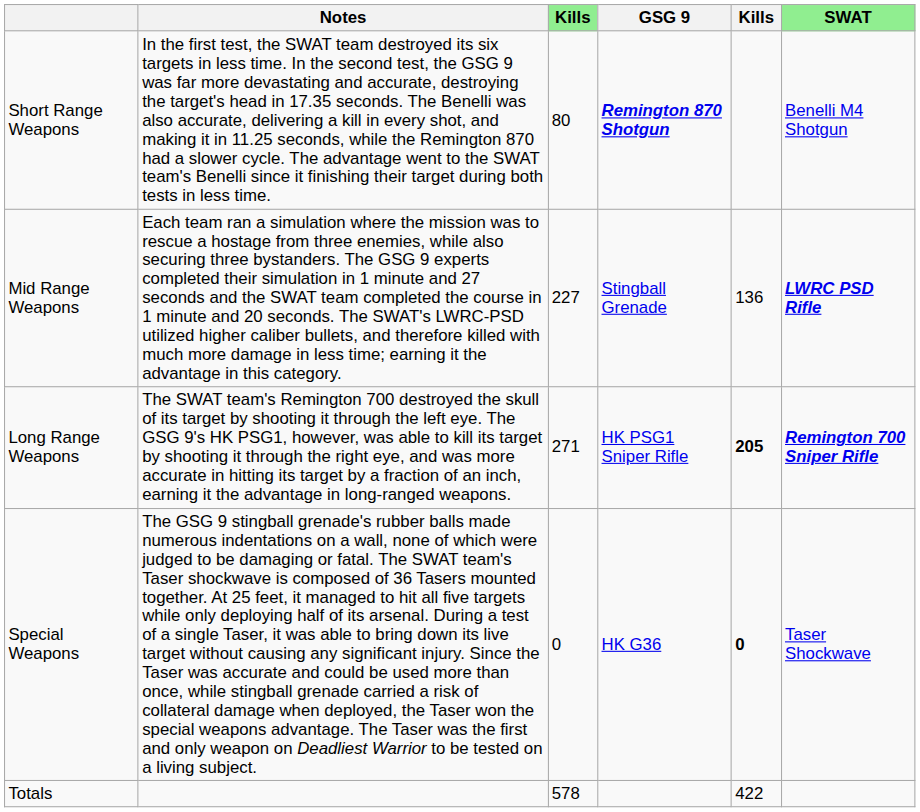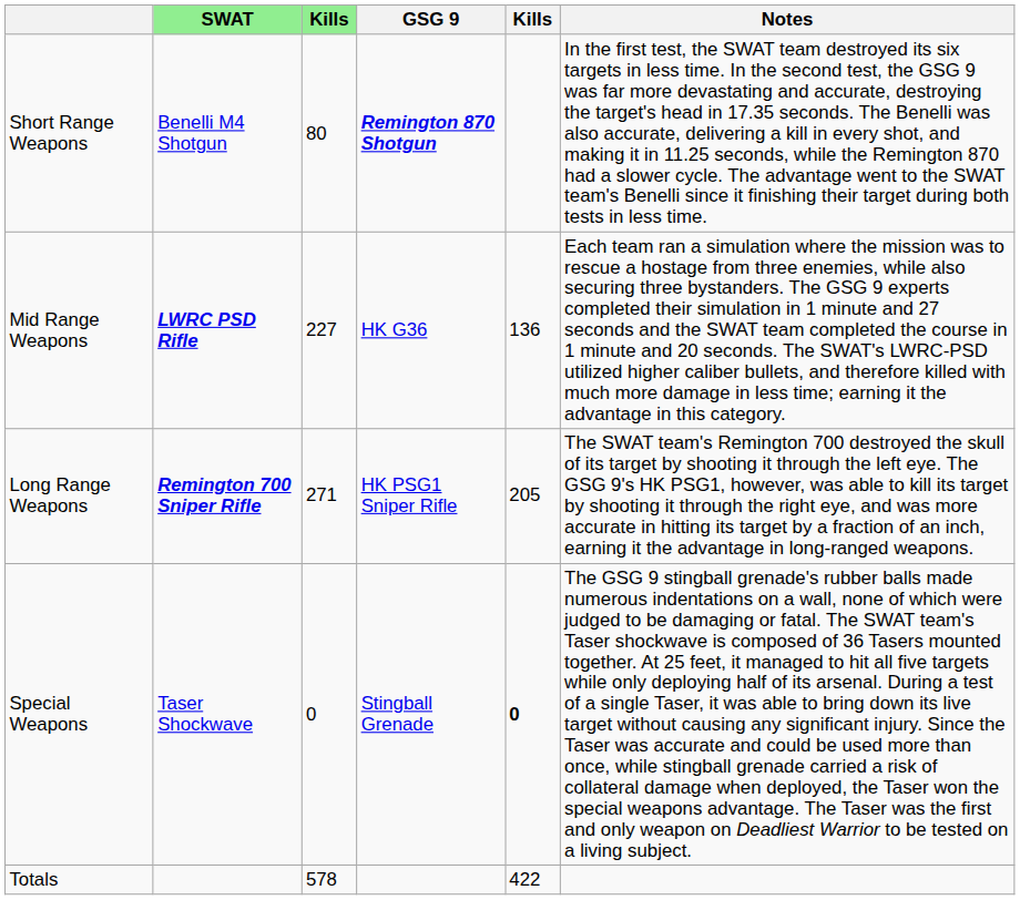 <table class="wikitable unsortable">
 <tr>
 <th width="120"></th>
-<th>Notes</th>
+<th width="120" style="background:lightgreen">SWAT</th>
 <th width="40" style="background:lightgreen">Kills</th>
 <th width="120">GSG 9</th>
 <th width="40">Kills</th>
-<th width="120" style="background:lightgreen">SWAT</th>
+<th>Notes</th>
 </tr>
 <tr>
 <td>Short Range Weapons</td>
-<td>In the first test, the SWAT team destroyed its six targets in less time. In the second test, the GSG 9 was far more devastating and accurate, destroying the target's head in 17.35 seconds. The Benelli was also accurate, delivering a kill in every shot, and making it in 11.25 seconds, while the Remington 870 had a slower cycle. The advantage went to the SWAT team's Benelli since it finishing their target during both tests in less time.</td>
+<td><a href='#'>Benelli M4 Shotgun</a></td>
 <td>80</td>
 <td><strong><em><a href='#'>Remington 870 Shotgun</a></em></strong></td>
 <td></td>
-<td><a href='#'>Benelli M4 Shotgun</a></td>
+<td>In the first test, the SWAT team destroyed its six targets in less time. In the second test, the GSG 9 was far more devastating and accurate, destroying the target's head in 17.35 seconds. The Benelli was also accurate, delivering a kill in every shot, and making it in 11.25 seconds, while the Remington 870 had a slower cycle. The advantage went to the SWAT team's Benelli since it finishing their target during both tests in less time.</td>
 </tr>
 <tr>
 <td>Mid Range Weapons</td>
+<td><strong><em><a href='#'>LWRC PSD Rifle</a></em></strong></td>
+<td>227</td>
+<td><a href='#'>HK G36</a></td>
+<td>136</td>
 <td>Each team ran a simulation where the mission was to rescue a hostage from three enemies, while also securing three bystanders. The GSG 9 experts completed their simulation in 1 minute and 27 seconds and the SWAT team completed the course in 1 minute and 20 seconds. The SWAT's LWRC-PSD utilized higher caliber bullets, and therefore killed with much more damage in less time; earning it the advantage in this category.</td>
-<td>227</td>
-<td><a href='#'>Stingball Grenade</a></td>
-<td>136</td>
-<td><strong><em><a href='#'>LWRC PSD Rifle</a></em></strong></td>
 </tr>
 <tr>
 <td>Long Range Weapons</td>
-<td>The SWAT team's Remington 700 destroyed the skull of its target by shooting it through the left eye. The GSG 9's HK PSG1, however, was able to kill its target by shooting it through the right eye, and was more accurate in hitting its target by a fraction of an inch, earning it the advantage in long-ranged weapons.</td>
+<td><strong><em><a href='#'>Remington 700 Sniper Rifle</a></em></strong></td>
 <td>271</td>
 <td><a href='#'>HK PSG1 Sniper Rifle</a></td>
-<td><strong>205</strong></td>
-<td><strong><em><a href='#'>Remington 700 Sniper Rifle</a></em></strong></td>
+<td>205</td>
+<td>The SWAT team's Remington 700 destroyed the skull of its target by shooting it through the left eye. The GSG 9's HK PSG1, however, was able to kill its target by shooting it through the right eye, and was more accurate in hitting its target by a fraction of an inch, earning it the advantage in long-ranged weapons.</td>
 </tr>
 <tr>
 <td>Special Weapons</td>
+<td><a href='#'>Taser Shockwave</a></td>
+<td>0</td>
+<td><a href='#'>Stingball Grenade</a></td>
+<td><strong>0</strong></td>
 <td>The GSG 9 stingball grenade's rubber balls made numerous indentations on a wall, none of which were judged to be damaging or fatal. The SWAT team's Taser shockwave is composed of 36 Tasers mounted together. At 25 feet, it managed to hit all five targets while only deploying half of its arsenal. During a test of a single Taser, it was able to bring down its live target without causing any significant injury. Since the Taser was accurate and could be used more than once, while stingball grenade carried a risk of collateral damage when deployed, the Taser won the special weapons advantage. The Taser was the first and only weapon on <em>Deadliest Warrior</em> to be tested on a living subject.</td>
-<td>0</td>
-<td><a href='#'>HK G36</a></td>
-<td><strong>0</strong></td>
-<td><a href='#'>Taser Shockwave</a></td>
 </tr>
 <tr>
 <td>Totals</td>
 <td></td>
 <td>578</td>
 <td></td>
 <td>422</td>
 <td></td>
 </tr>
 </table>
